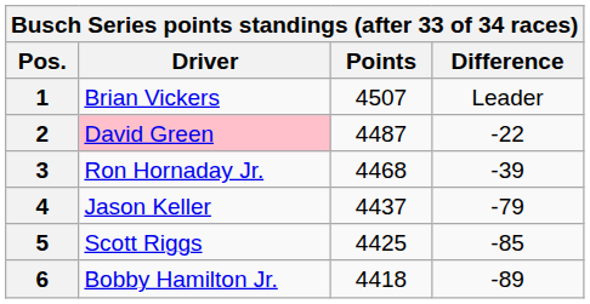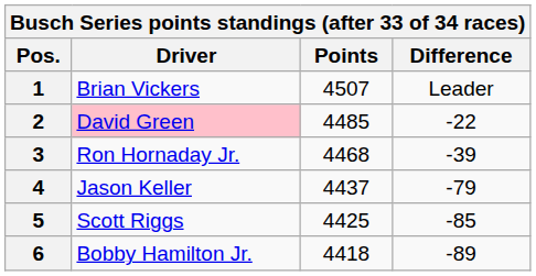 <table class="wikitable" style="font-size:95%;">
 <tr>
 <th colspan=9><strong>Busch Series points standings (after 33 of 34 races)</strong></th>
 </tr>
 <tr>
 <th>Pos.</th>
 <th>Driver</th>
 <th>Points</th>
 <th>Difference</th>
 </tr>
 <tr>
 <th>1</th>
 <td><a href='#'>Brian Vickers</a></td>
 <td align=center>4507</td>
 <td align=center>Leader</td>
 </tr>
 <tr>
 <th>2</th>
 <td style="background: pink;"><a href='#'>David Green</a></td>
-<td align=center>4487</td>
+<td align=center>4485</td>
 <td align=center>-22</td>
 </tr>
 <tr>
 <th>3</th>
 <td><a href='#'>Ron Hornaday Jr.</a></td>
 <td align=center>4468</td>
 <td align=center>-39</td>
 </tr>
 <tr>
 <th>4</th>
 <td><a href='#'>Jason Keller</a></td>
 <td align=center>4437</td>
 <td align=center>-79</td>
 </tr>
 <tr>
 <th>5</th>
 <td><a href='#'>Scott Riggs</a></td>
 <td align=center>4425</td>
 <td align=center>-85</td>
 </tr>
 <tr>
 <th>6</th>
 <td><a href='#'>Bobby Hamilton Jr.</a></td>
 <td align=center>4418</td>
 <td align=center>-89</td>
 </tr>
 </table>
